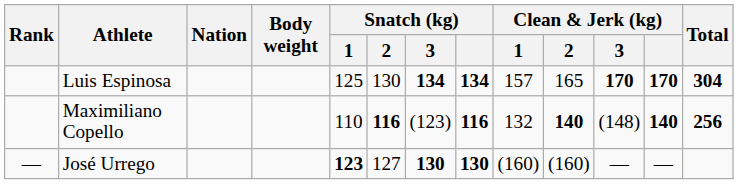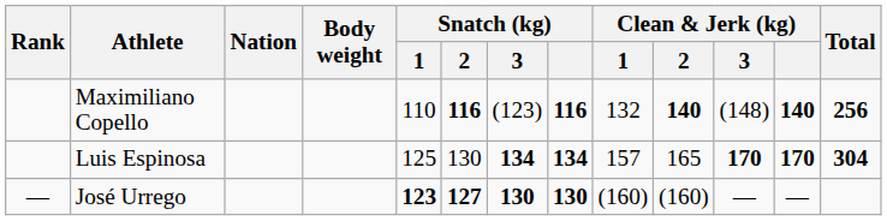 <table class="sortable wikitable" style="text-align:center">
 <tr>
 <th rowspan="2">Rank</th>
 <th rowspan="2">Athlete</th>
 <th rowspan="2">Nation</th>
 <th rowspan=2>Body weight</th>
 <th colspan=4>Snatch (kg)</th>
 <th colspan=4>Clean & Jerk (kg)</th>
 <th rowspan=2>Total</th>
 </tr>
 <tr>
 <th>1</th>
 <th>2</th>
 <th>3</th>
 <th></th>
 <th>1</th>
 <th>2</th>
 <th>3</th>
 <th></th>
 </tr>
 <tr>
 <td></td>
+<td align="left">Maximiliano Copello</td>
+<td align="left"></td>
+<td></td>
+<td>110</td>
+<td><strong>116</strong></td>
+<td>(123)</td>
+<td><strong>116</strong></td>
+<td>132</td>
+<td><strong>140</strong></td>
+<td>(148)</td>
+<td><strong>140</strong></td>
+<td><strong>256</strong></td>
+</tr>
+<tr>
+<td></td>
 <td align="left">Luis Espinosa</td>
 <td align="left"></td>
 <td></td>
 <td>125</td>
 <td>130</td>
 <td><strong>134</strong></td>
 <td><strong>134</strong></td>
 <td>157</td>
 <td>165</td>
 <td><strong>170</strong></td>
 <td><strong>170</strong></td>
 <td><strong>304</strong></td>
 </tr>
 <tr>
-<td></td>
-<td align="left">Maximiliano Copello</td>
-<td align="left"></td>
-<td></td>
-<td>110</td>
-<td><strong>116</strong></td>
-<td>(123)</td>
-<td><strong>116</strong></td>
-<td>132</td>
-<td><strong>140</strong></td>
-<td>(148)</td>
-<td><strong>140</strong></td>
-<td><strong>256</strong></td>
-</tr>
-<tr>
 <td>—</td>
 <td align="left">José Urrego</td>
 <td align="left"></td>
 <td></td>
 <td><strong>123</strong></td>
-<td>127</td>
+<td><strong>127</strong></td>
 <td><strong>130</strong></td>
 <td><strong>130</strong></td>
 <td>(160)</td>
 <td>(160)</td>
 <td>—</td>
 <td>—</td>
 <td><strong></strong></td>
 </tr>
 </table>
